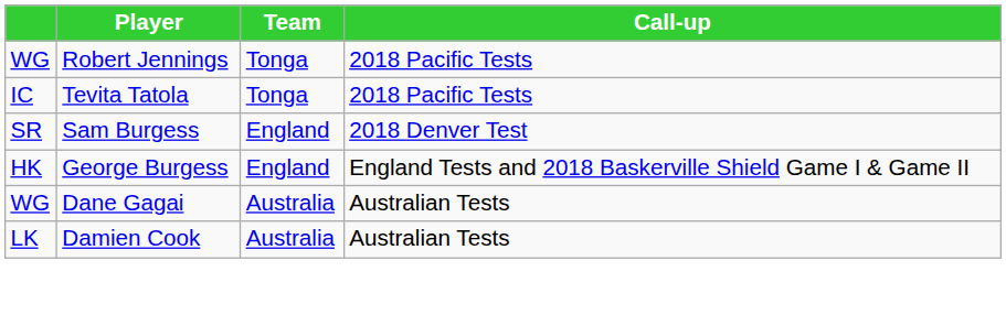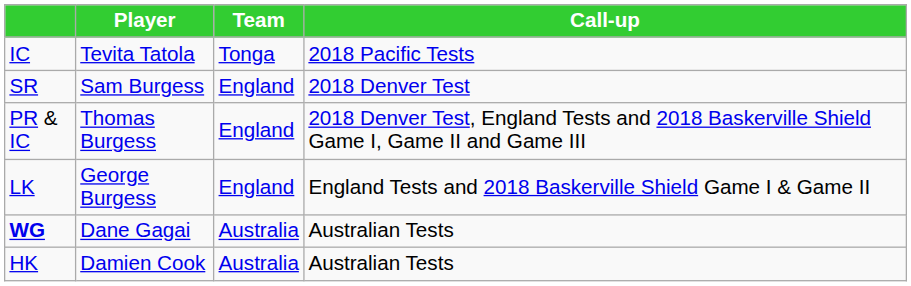 <table class="wikitable" style="width:700px;">
 <tr>
 <th style="background:limegreen; color:white; text-align:center;"></th>
 <th style="background:limegreen; color:white; text-align:center;">Player</th>
 <th style="background:limegreen; color:white; text-align:center;">Team</th>
 <th style="background:limegreen; color:white; text-align:center;">Call-up</th>
-</tr>
-<tr>
-<td><a href='#'>WG</a></td>
-<td><a href='#'>Robert Jennings</a></td>
-<td> <a href='#'>Tonga</a></td>
-<td><a href='#'>2018 Pacific Tests</a></td>
 </tr>
 <tr>
 <td><a href='#'>IC</a></td>
 <td><a href='#'>Tevita Tatola</a></td>
 <td> <a href='#'>Tonga</a></td>
 <td><a href='#'>2018 Pacific Tests</a></td>
 </tr>
 <tr>
 <td><a href='#'>SR</a></td>
 <td><a href='#'>Sam Burgess</a></td>
 <td> <a href='#'>England</a></td>
 <td><a href='#'>2018 Denver Test</a></td>
 </tr>
 <tr>
-<td><a href='#'>HK</a></td>
+<td><a href='#'>PR</a> & <a href='#'>IC</a></td>
+<td><a href='#'>Thomas Burgess</a></td>
+<td> <a href='#'>England</a></td>
+<td><a href='#'>2018 Denver Test</a>, England Tests and <a href='#'>2018 Baskerville Shield</a> Game I,  Game II and Game III</td>
+</tr>
+<tr>
+<td><a href='#'>LK</a></td>
 <td><a href='#'>George Burgess</a></td>
 <td> <a href='#'>England</a></td>
 <td>England Tests and <a href='#'>2018 Baskerville Shield</a> Game I & Game II</td>
 </tr>
 <tr>
-<td><a href='#'>WG</a></td>
+<td><strong><a href='#'>WG</a></strong></td>
 <td><a href='#'>Dane Gagai</a></td>
 <td> <a href='#'>Australia</a></td>
 <td>Australian Tests</td>
 </tr>
 <tr>
-<td><a href='#'>LK</a></td>
+<td><a href='#'>HK</a></td>
 <td><a href='#'>Damien Cook</a></td>
 <td> <a href='#'>Australia</a></td>
 <td>Australian Tests</td>
 </tr>
 </table>
